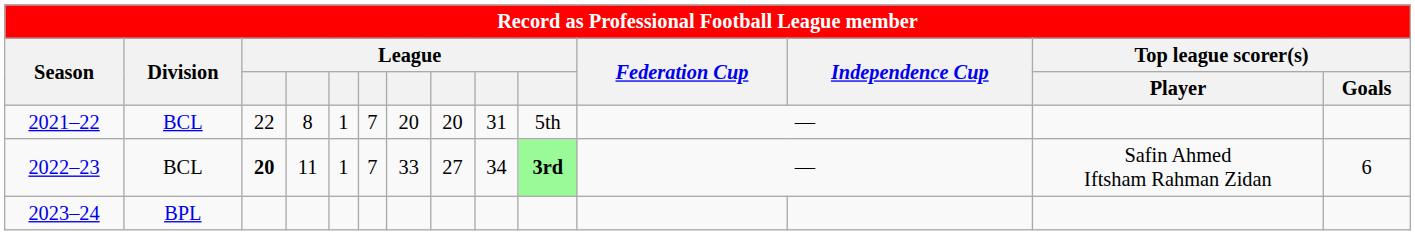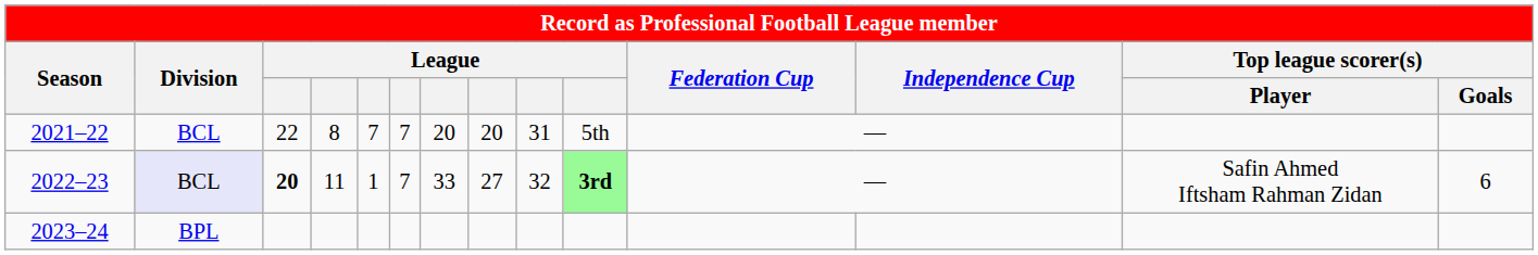 <table class="wikitable sortable" style="text-align: center; font-size: 95%; width: 1050px">
 <tr>
 <th colspan=14 style="background-color:red; color: #FFFFFF;"><span>Record as Professional Football League member</span></th>
 </tr>
 <tr>
 <th rowspan="2">Season</th>
 <th rowspan="2"><strong>Division</strong></th>
 <th colspan="8">League</th>
 <th rowspan="2"><em><a href='#'>Federation Cup</a></em></th>
 <th rowspan="2"><em><a href='#'>Independence Cup</a></em></th>
 <th colspan="2">Top league scorer(s)</th>
 </tr>
 <tr>
 <th></th>
 <th></th>
 <th></th>
 <th></th>
 <th></th>
 <th></th>
 <th></th>
 <th></th>
 <th>Player</th>
 <th>Goals</th>
 </tr>
 <tr>
 <td><a href='#'>2021–22</a></td>
 <td><a href='#'>BCL</a></td>
 <td>22</td>
 <td>8</td>
-<td>1</td>
+<td>7</td>
 <td>7</td>
 <td>20</td>
 <td>20</td>
 <td>31</td>
 <td>5th</td>
 <td colspan=2>—</td>
 <td></td>
 <td></td>
 </tr>
 <tr>
 <td><a href='#'>2022–23</a></td>
-<td>BCL</td>
+<td style="background: lavender;">BCL</td>
 <td><strong>20</strong></td>
 <td>11</td>
 <td>1</td>
 <td>7</td>
 <td>33</td>
 <td>27</td>
-<td>34</td>
+<td>32</td>
 <td bgcolor="palegreen" align="center"><strong>3rd</strong></td>
 <td colspan=2>—</td>
 <td> Safin Ahmed <br>  Iftsham Rahman Zidan</td>
 <td>6</td>
 </tr>
 <tr>
 <td><a href='#'>2023–24</a></td>
 <td><a href='#'>BPL</a></td>
 <td></td>
 <td></td>
 <td></td>
 <td></td>
 <td></td>
 <td></td>
 <td></td>
 <td></td>
 <td></td>
 <td></td>
 <td></td>
 <td></td>
 </tr>
 </table>
